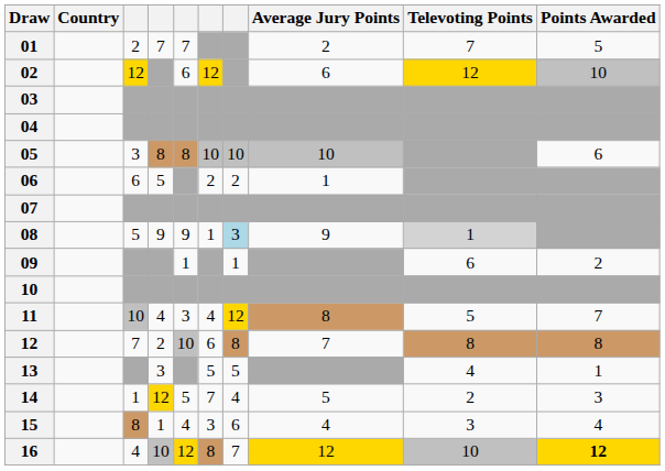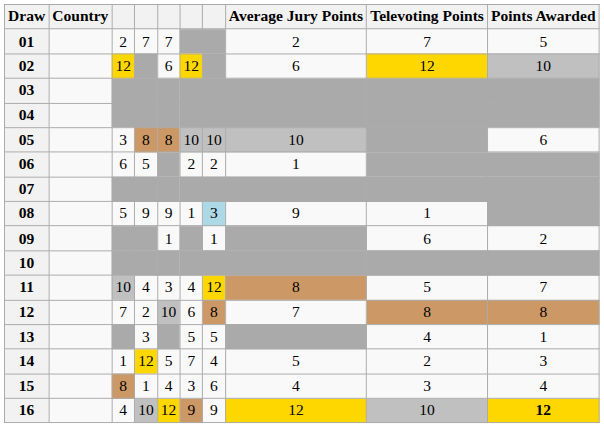 <table class="sortable wikitable collapsible plainrowheaders" style="text-align:center;">
 <tr>
 </tr>
 <tr>
 <th scope="col">Draw</th>
 <th scope="col">Country</th>
 <th scope="col"><small></small></th>
 <th scope="col"><small></small></th>
 <th scope="col"><small></small></th>
 <th scope="col"><small></small></th>
 <th scope="col"><small></small></th>
 <th scope="col">Average Jury Points</th>
 <th scope="col">Televoting Points</th>
 <th scope="col">Points Awarded</th>
 </tr>
 <tr>
 <th scope="row" style="text-align:center;">01</th>
 <td style="text-align:left;"></td>
 <td>2</td>
 <td>7</td>
 <td>7</td>
 <td style="background:#AAAAAA;"></td>
 <td style="background:#AAAAAA;"></td>
 <td>2</td>
 <td>7</td>
 <td>5</td>
 </tr>
 <tr>
 <th scope="row" style="text-align:center;">02</th>
 <td style="text-align:left;"></td>
 <td style="background:gold;">12</td>
 <td style="background:#AAAAAA;"></td>
 <td>6</td>
 <td style="background:gold;">12</td>
 <td style="background:#AAAAAA;"></td>
 <td>6</td>
 <td style="background:gold;">12</td>
 <td style="background:silver;">10</td>
 </tr>
 <tr>
 <th scope="row" style="text-align:center;">03</th>
 <td style="text-align:left;"></td>
 <td style="background:#AAAAAA;"></td>
 <td style="background:#AAAAAA;"></td>
 <td style="background:#AAAAAA;"></td>
 <td style="background:#AAAAAA;"></td>
 <td style="background:#AAAAAA;"></td>
 <td style="background:#AAAAAA;"></td>
 <td style="background:#AAAAAA;"></td>
 <td style="background:#AAAAAA;"></td>
 </tr>
 <tr>
 <th scope="row" style="text-align:center;">04</th>
 <td style="text-align:left;"></td>
 <td style="background:#AAAAAA;"></td>
 <td style="background:#AAAAAA;"></td>
 <td style="background:#AAAAAA;"></td>
 <td style="background:#AAAAAA;"></td>
 <td style="background:#AAAAAA;"></td>
 <td style="background:#AAAAAA;"></td>
 <td style="background:#AAAAAA;"></td>
 <td style="background:#AAAAAA;"></td>
 </tr>
 <tr>
 <th scope="row" style="text-align:center;">05</th>
 <td style="text-align:left;"></td>
 <td>3</td>
 <td style="background:#CC9966;">8</td>
 <td style="background:#CC9966;">8</td>
 <td style="background:silver;">10</td>
 <td style="background:silver;">10</td>
 <td style="background:silver;">10</td>
 <td style="background:#AAAAAA;"></td>
 <td>6</td>
 </tr>
 <tr>
 <th scope="row" style="text-align:center;">06</th>
 <td style="text-align:left;"></td>
 <td>6</td>
 <td>5</td>
 <td style="background:#AAAAAA;"></td>
 <td>2</td>
 <td>2</td>
 <td>1</td>
 <td style="background:#AAAAAA;"></td>
 <td style="background:#AAAAAA;"></td>
 </tr>
 <tr class="sortbottom">
 <th scope="row" style="text-align:center;">07</th>
 <td style="text-align:left;"></td>
 <td style="background:#AAAAAA;"></td>
 <td style="background:#AAAAAA;"></td>
 <td style="background:#AAAAAA;"></td>
 <td style="background:#AAAAAA;"></td>
 <td style="background:#AAAAAA;"></td>
 <td style="background:#AAAAAA;"></td>
 <td style="background:#AAAAAA;"></td>
 <td style="background:#AAAAAA;"></td>
 </tr>
 <tr>
 <th scope="row" style="text-align:center;">08</th>
 <td style="text-align:left;"></td>
 <td>5</td>
 <td>9</td>
 <td>9</td>
 <td>1</td>
 <td style="background: lightblue;">3</td>
 <td>9</td>
-<td style="background: lightgrey;">1</td>
+<td>1</td>
 <td style="background:#AAAAAA;"></td>
 </tr>
 <tr>
 <th scope="row" style="text-align:center;">09</th>
 <td style="text-align:left;"></td>
 <td style="background:#AAAAAA;"></td>
 <td style="background:#AAAAAA;"></td>
 <td>1</td>
 <td style="background:#AAAAAA;"></td>
 <td>1</td>
 <td style="background:#AAAAAA;"></td>
 <td>6</td>
 <td>2</td>
 </tr>
 <tr>
 <th scope="row" style="text-align:center;">10</th>
 <td style="text-align:left;"></td>
 <td style="background:#AAAAAA;"></td>
 <td style="background:#AAAAAA;"></td>
 <td style="background:#AAAAAA;"></td>
 <td style="background:#AAAAAA;"></td>
 <td style="background:#AAAAAA;"></td>
 <td style="background:#AAAAAA;"></td>
 <td style="background:#AAAAAA;"></td>
 <td style="background:#AAAAAA;"></td>
 </tr>
 <tr>
 <th scope="row" style="text-align:center;">11</th>
 <td style="text-align:left;"></td>
 <td style="background:silver;">10</td>
 <td>4</td>
 <td>3</td>
 <td>4</td>
 <td style="background:gold;">12</td>
 <td style="background:#CC9966;">8</td>
 <td>5</td>
 <td>7</td>
 </tr>
 <tr>
 <th scope="row" style="text-align:center;">12</th>
 <td style="text-align:left;"></td>
 <td>7</td>
 <td>2</td>
 <td style="background:silver;">10</td>
 <td>6</td>
 <td style="background:#CC9966;">8</td>
 <td>7</td>
 <td style="background:#CC9966;">8</td>
 <td style="background:#CC9966;">8</td>
 </tr>
 <tr>
 <th scope="row" style="text-align:center;">13</th>
 <td style="text-align:left;"></td>
 <td style="background:#AAAAAA;"></td>
 <td>3</td>
 <td style="background:#AAAAAA;"></td>
 <td>5</td>
 <td>5</td>
 <td style="background:#AAAAAA;"></td>
 <td>4</td>
 <td>1</td>
 </tr>
 <tr>
 <th scope="row" style="text-align:center;">14</th>
 <td style="text-align:left;"></td>
 <td>1</td>
 <td style="background:gold;">12</td>
 <td>5</td>
 <td>7</td>
 <td>4</td>
 <td>5</td>
 <td>2</td>
 <td>3</td>
 </tr>
 <tr>
 <th scope="row" style="text-align:center;">15</th>
 <td style="text-align:left;"></td>
 <td style="background:#CC9966;">8</td>
 <td>1</td>
 <td>4</td>
 <td>3</td>
 <td>6</td>
 <td>4</td>
 <td>3</td>
 <td>4</td>
 </tr>
 <tr>
 <th scope="row" style="text-align:center;">16</th>
 <td style="text-align:left;"></td>
 <td>4</td>
 <td style="background:silver;">10</td>
 <td style="background:gold;">12</td>
-<td style="background:#CC9966;">8</td>
-<td>7</td>
+<td style="background:#CC9966;">9</td>
+<td>9</td>
 <td style="background:gold;">12</td>
 <td style="background:silver;">10</td>
 <td style="background:gold;"><strong>12</strong></td>
 </tr>
 </table>
